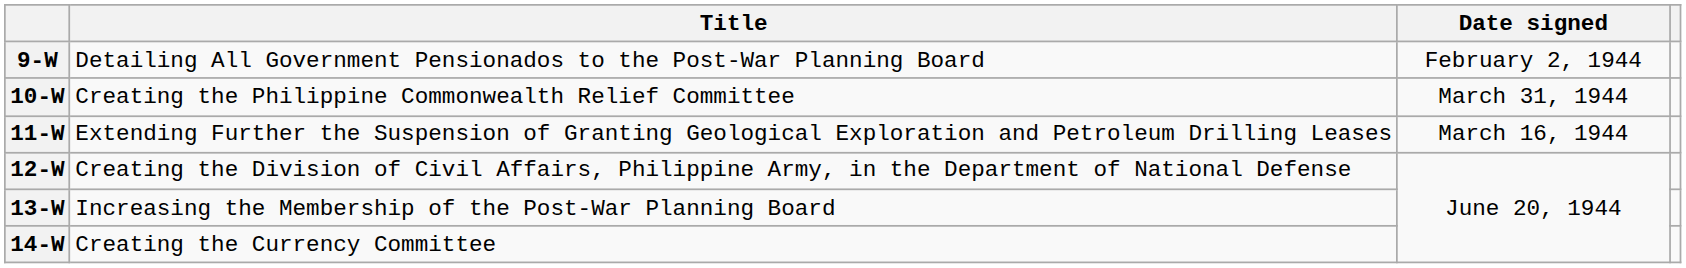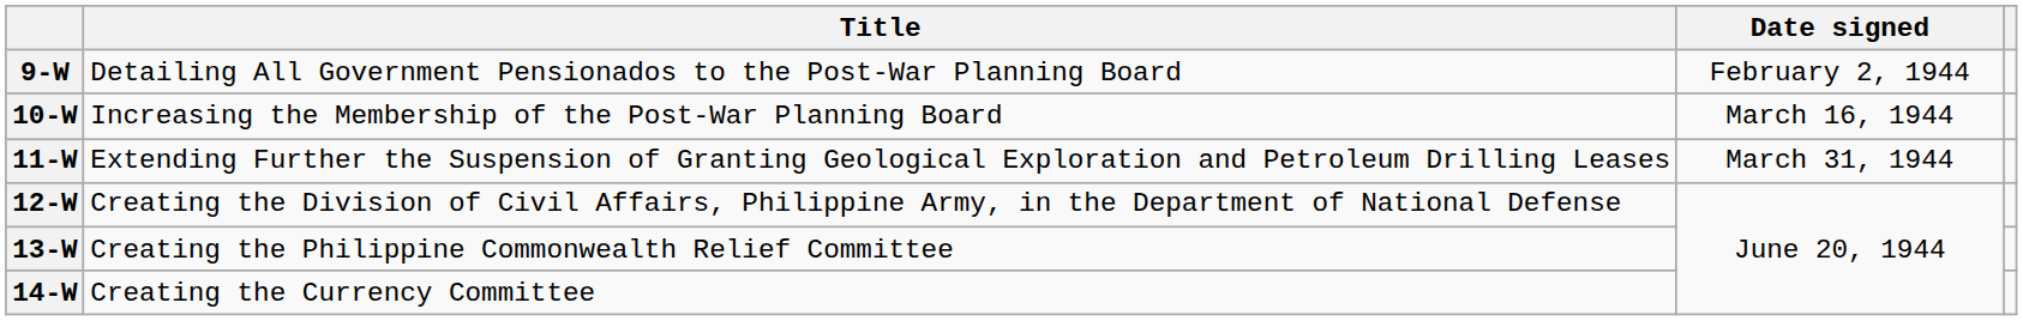 <table class="wikitable sortable" style="text-align:center;">
 <tr>
 <th scope="col"></th>
 <th scope="col">Title</th>
 <th scope="col" width="150px">Date signed</th>
 <th scope="col" class="unsortable"></th>
 </tr>
 <tr>
 <th scope="row">9-W</th>
 <td style="text-align:left;">Detailing All Government Pensionados to the Post-War Planning Board</td>
 <td>February 2, 1944</td>
 <td></td>
 </tr>
 <tr>
 <th scope="row">10-W</th>
-<td style="text-align:left;">Creating the Philippine Commonwealth Relief Committee</td>
-<td>March 31, 1944</td>
+<td style="text-align:left;">Increasing the Membership of the Post-War Planning Board</td>
+<td>March 16, 1944</td>
 <td></td>
 </tr>
 <tr>
 <th scope="row">11-W</th>
 <td style="text-align:left;">Extending Further the Suspension of Granting Geological Exploration and Petroleum Drilling Leases</td>
-<td>March 16, 1944</td>
+<td>March 31, 1944</td>
 <td></td>
 </tr>
 <tr>
 <th scope="row">12-W</th>
 <td style="text-align:left;">Creating the Division of Civil Affairs, Philippine Army, in the Department of National Defense</td>
 <td rowspan="3">June 20, 1944</td>
 <td></td>
 </tr>
 <tr>
 <th scope="row">13-W</th>
-<td style="text-align:left;">Increasing the Membership of the Post-War Planning Board</td>
+<td style="text-align:left;">Creating the Philippine Commonwealth Relief Committee</td>
 <td></td>
 </tr>
 <tr>
 <th scope="row">14-W</th>
 <td style="text-align:left;">Creating the Currency Committee</td>
 <td></td>
 </tr>
 </table>
